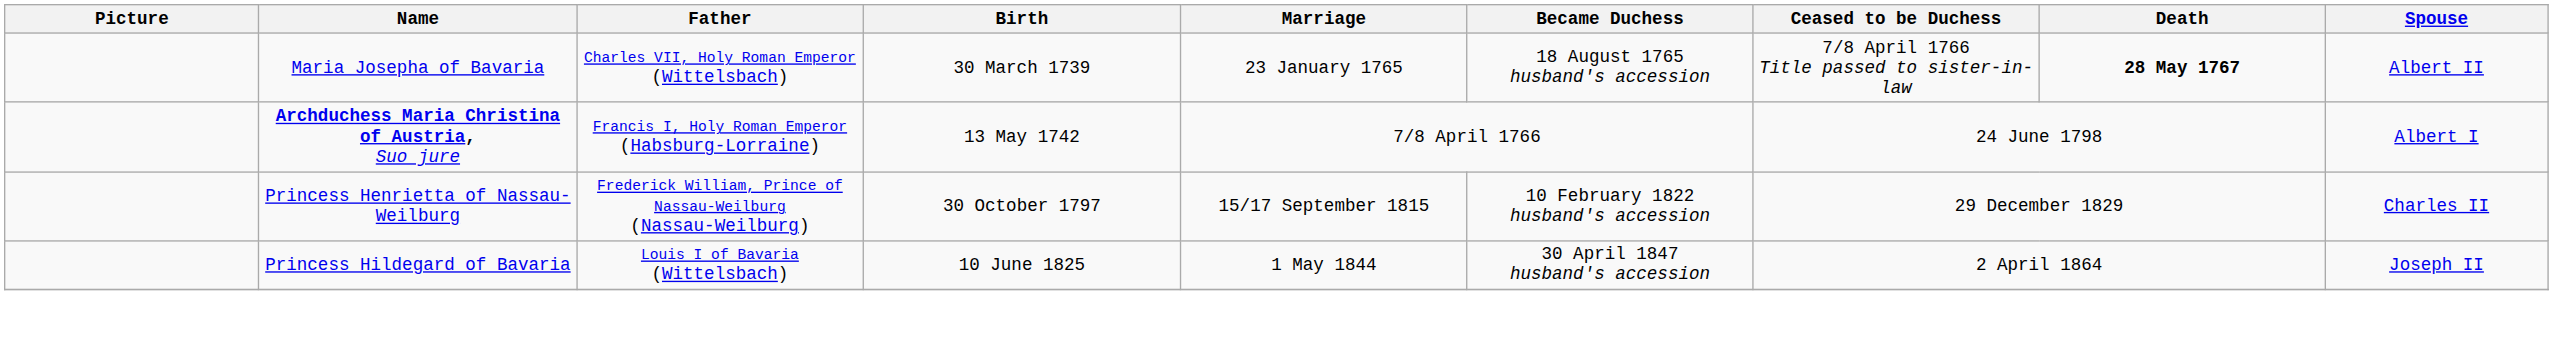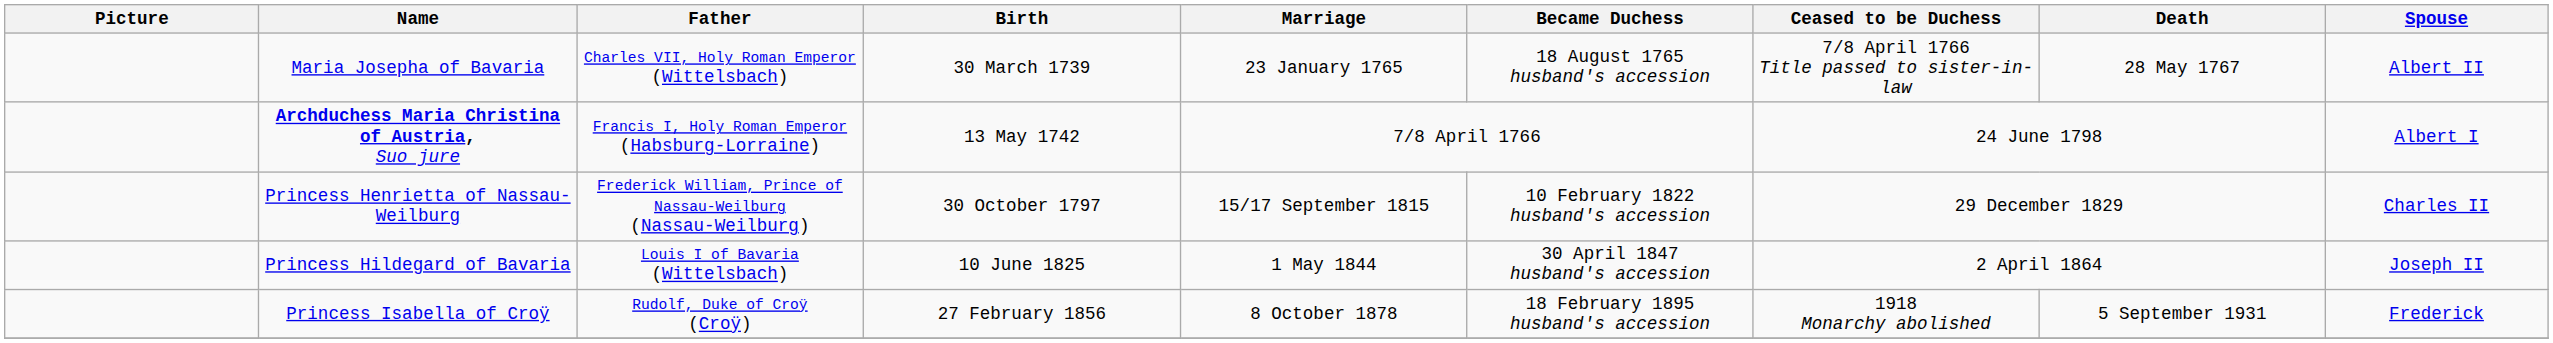 <table width=95% class="wikitable">
 <tr>
 <th width = "8%">Picture</th>
 <th width = "10%">Name</th>
 <th width = "9%">Father</th>
 <th width = "10%">Birth</th>
 <th width = "9%">Marriage</th>
 <th width = "9%">Became Duchess</th>
 <th width = "9%">Ceased to be Duchess</th>
 <th width = "9%">Death</th>
 <th width = "7%"><a href='#'>Spouse</a></th>
 </tr>
 <tr>
 <td align="center"></td>
 <td align="center"><a href='#'>Maria Josepha of Bavaria</a></td>
 <td align="center"><small><a href='#'>Charles VII, Holy Roman Emperor</a></small><br> (<a href='#'>Wittelsbach</a>)</td>
 <td align="center">30 March 1739</td>
 <td align="center">23 January 1765</td>
 <td align="center">18 August 1765<br><em>husband's accession</em></td>
 <td align="center">7/8 April 1766 <br><em>Title passed to sister-in-law</em></td>
-<td align="center"><strong>28 May 1767</strong></td>
+<td align="center">28 May 1767</td>
 <td align="center"><a href='#'>Albert II</a></td>
 </tr>
 <tr>
 <td align="center"></td>
 <td align="center"><strong><a href='#'>Archduchess Maria Christina of Austria</a>,</strong><br><em><a href='#'>Suo jure</a></em></td>
 <td align="center"><small><a href='#'>Francis I, Holy Roman Emperor</a></small><br> (<a href='#'>Habsburg-Lorraine</a>)</td>
 <td align="center">13 May 1742</td>
 <td align="center" colspan="2">7/8 April 1766</td>
 <td align="center" colspan="2">24 June 1798</td>
 <td align="center"><a href='#'>Albert I</a></td>
 </tr>
 <tr>
 <td align="center"></td>
 <td align="center"><a href='#'>Princess Henrietta of Nassau-Weilburg</a></td>
 <td align="center"><small><a href='#'>Frederick William, Prince of Nassau-Weilburg</a></small><br> (<a href='#'>Nassau-Weilburg</a>)</td>
 <td align="center">30 October 1797</td>
 <td align="center">15/17 September 1815</td>
 <td align="center">10 February 1822<br><em>husband's accession</em></td>
 <td align="center" colspan="2">29 December 1829</td>
 <td align="center"><a href='#'>Charles II</a></td>
 </tr>
 <tr>
 <td align="center"></td>
 <td align="center"><a href='#'>Princess Hildegard of Bavaria</a></td>
 <td align="center"><small><a href='#'>Louis I of Bavaria</a></small><br> (<a href='#'>Wittelsbach</a>)</td>
 <td align="center">10 June 1825</td>
 <td align="center">1 May 1844</td>
 <td align="center">30 April 1847<br><em>husband's accession</em></td>
 <td align="center" colspan="2">2 April 1864</td>
 <td align="center"><a href='#'>Joseph II</a></td>
 </tr>
 <tr>
+<td align="center"></td>
+<td align="center"><a href='#'>Princess Isabella of Croÿ</a></td>
+<td align="center"><small><a href='#'>Rudolf, Duke of Croÿ</a></small><br> (<a href='#'>Croÿ</a>)</td>
+<td align="center">27 February 1856</td>
+<td align="center">8 October 1878</td>
+<td align="center">18 February 1895<br><em>husband's accession</em></td>
+<td align="center">1918<br><em>Monarchy abolished</em></td>
+<td align="center">5 September 1931</td>
+<td align="center"><a href='#'>Frederick</a></td>
+</tr>
+<tr>
 </tr>
 </table>
